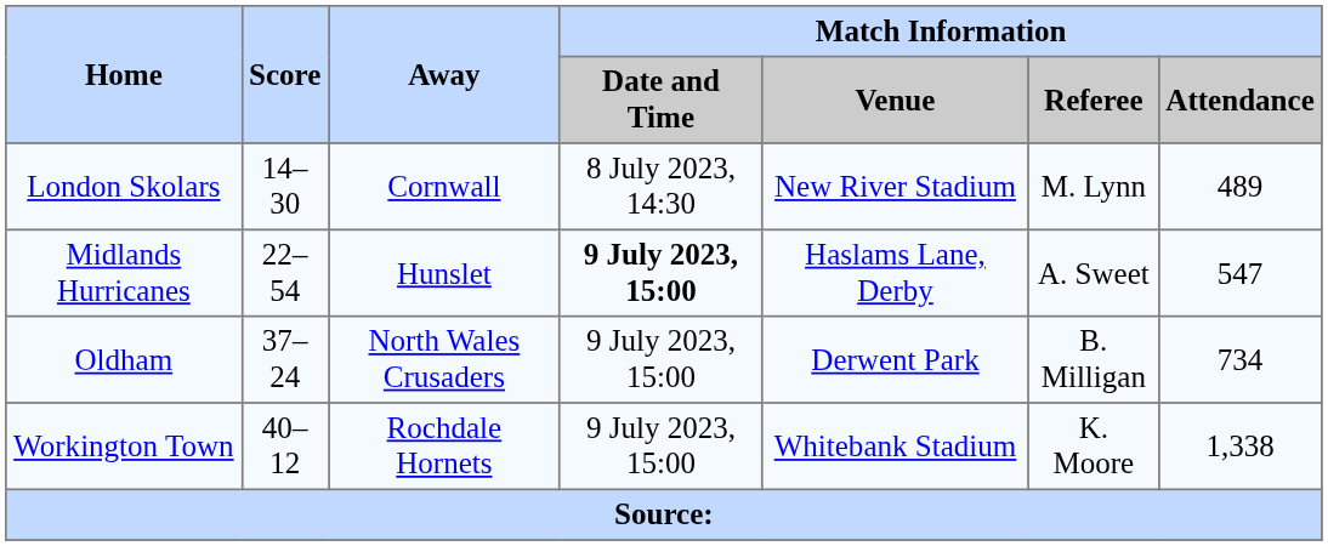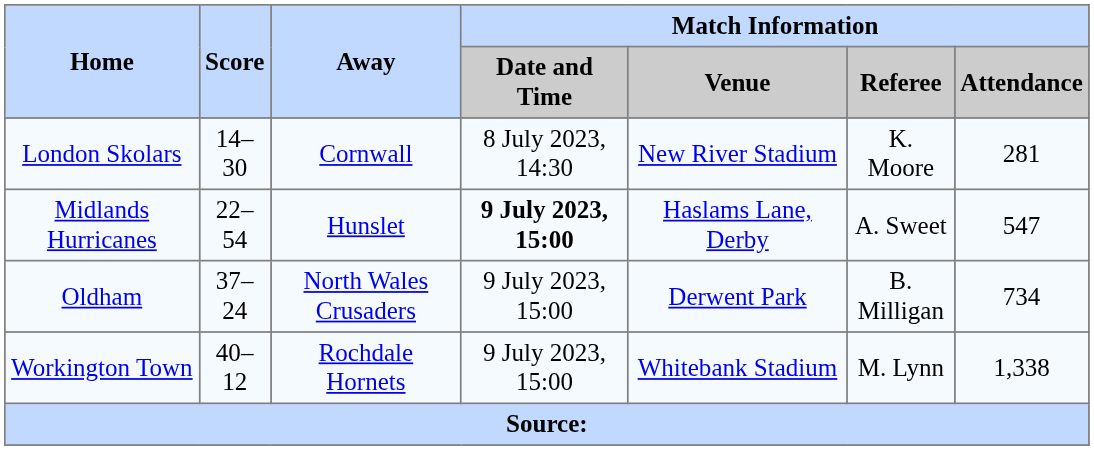 <table border=1 style="border-collapse:collapse; font-size:90%; text-align:center;" cellpadding=3 cellspacing=0 width=100%>
 <tr bgcolor=#C1D8FF>
 <th scope="col" rowspan=2 width=19%>Home</th>
 <th scope="col" rowspan=2 width=6%>Score</th>
 <th scope="col" rowspan=2 width=19%>Away</th>
 <th colspan=4>Match Information</th>
 </tr>
 <tr bgcolor=#CCCCCC>
 <th scope="col" width=17%>Date and Time</th>
 <th scope="col" width=22%>Venue</th>
 <th scope="col" width=10%>Referee</th>
 <th scope="col" width=7%>Attendance</th>
 </tr>
 <tr bgcolor=#F5FAFF>
 <td> <a href='#'>London Skolars</a></td>
 <td>14–30</td>
 <td> <a href='#'>Cornwall</a></td>
 <td>8 July 2023, 14:30</td>
 <td><a href='#'>New River Stadium</a></td>
-<td>M. Lynn</td>
-<td>489</td>
+<td>K. Moore</td>
+<td>281</td>
 </tr>
 <tr bgcolor=#F5FAFF>
 <td> <a href='#'>Midlands Hurricanes</a></td>
 <td>22–54</td>
 <td> <a href='#'>Hunslet</a></td>
 <td><strong>9 July 2023, 15:00</strong></td>
 <td><a href='#'>Haslams Lane, Derby</a></td>
 <td>A. Sweet</td>
 <td>547</td>
 </tr>
 <tr bgcolor=#F5FAFF>
 <td> <a href='#'>Oldham</a></td>
 <td>37–24</td>
 <td>  <a href='#'>North Wales Crusaders</a></td>
 <td>9 July 2023, 15:00</td>
 <td><a href='#'>Derwent Park</a></td>
 <td>B. Milligan</td>
 <td>734</td>
 </tr>
 <tr bgcolor=#F5FAFF>
 <td> <a href='#'>Workington Town</a></td>
 <td>40–12</td>
 <td> <a href='#'>Rochdale Hornets</a></td>
 <td>9 July 2023, 15:00</td>
 <td><a href='#'>Whitebank Stadium</a></td>
-<td>K. Moore</td>
+<td>M. Lynn</td>
 <td>1,338</td>
 </tr>
 <tr style="background:#c1d8ff;">
 <th colspan=7>Source:</th>
 </tr>
 </table>
